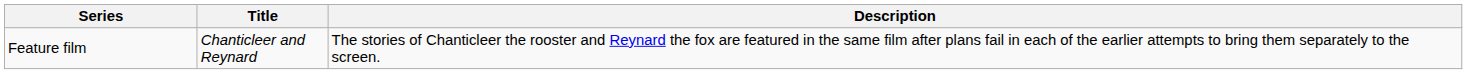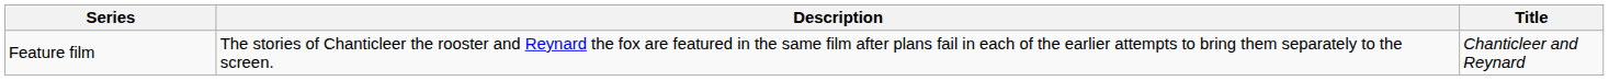 <table class="wikitable">
 <tr>
 <th style="width:150pt;">Series</th>
+<th>Description</th>
 <th style="width:100pt;">Title</th>
-<th>Description</th>
 </tr>
 <tr>
 <td>Feature film</td>
+<td>The stories of Chanticleer the rooster and <a href='#'>Reynard</a> the fox are featured in the same film after plans fail in each of the earlier attempts to bring them separately to the screen.</td>
 <td><em>Chanticleer and Reynard</em></td>
-<td>The stories of Chanticleer the rooster and <a href='#'>Reynard</a> the fox are featured in the same film after plans fail in each of the earlier attempts to bring them separately to the screen.</td>
 </tr>
 </table>
